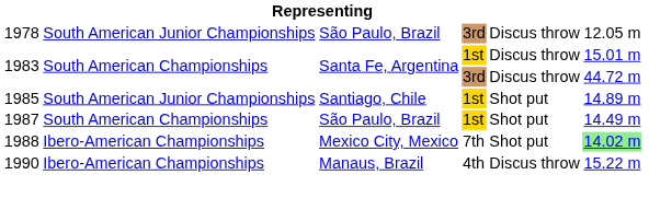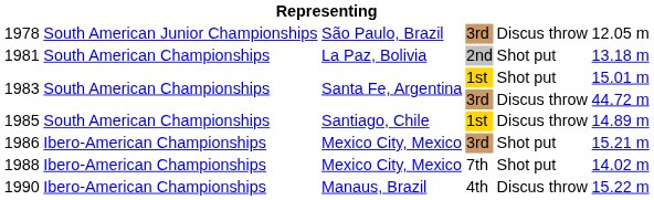 <table>
 <tr>
 <th colspan=6>Representing </th>
 </tr>
 <tr>
 <td>1978</td>
 <td><a href='#'>South American Junior Championships</a></td>
 <td><a href='#'>São Paulo, Brazil</a></td>
 <td bgcolor=cc9966>3rd</td>
 <td>Discus throw</td>
 <td>12.05 m</td>
 </tr>
 <tr>
+<td>1981</td>
+<td><a href='#'>South American Championships</a></td>
+<td><a href='#'>La Paz, Bolivia</a></td>
+<td bgcolor=silver>2nd</td>
+<td>Shot put</td>
+<td><a href='#'>13.18 m</a></td>
+</tr>
+<tr>
 <td rowspan=2>1983</td>
 <td rowspan=2><a href='#'>South American Championships</a></td>
 <td rowspan=2><a href='#'>Santa Fe, Argentina</a></td>
 <td bgcolor=gold>1st</td>
-<td>Discus throw</td>
+<td>Shot put</td>
 <td><a href='#'>15.01 m</a></td>
 </tr>
 <tr>
 <td bgcolor=cc9966>3rd</td>
 <td>Discus throw</td>
 <td><a href='#'>44.72 m</a></td>
 </tr>
 <tr>
 <td>1985</td>
-<td><a href='#'>South American Junior Championships</a></td>
+<td><a href='#'>South American Championships</a></td>
 <td><a href='#'>Santiago, Chile</a></td>
 <td bgcolor=gold>1st</td>
-<td>Shot put</td>
+<td>Discus throw</td>
 <td><a href='#'>14.89 m</a></td>
 </tr>
 <tr>
-<td>1987</td>
-<td><a href='#'>South American Championships</a></td>
-<td><a href='#'>São Paulo, Brazil</a></td>
-<td bgcolor=gold>1st</td>
+<td>1986</td>
+<td><a href='#'>Ibero-American Championships</a></td>
+<td><a href='#'>Mexico City, Mexico</a></td>
+<td bgcolor=cc9966>3rd</td>
 <td>Shot put</td>
-<td><a href='#'>14.49 m</a></td>
+<td><a href='#'>15.21 m</a></td>
 </tr>
 <tr>
 <td>1988</td>
 <td><a href='#'>Ibero-American Championships</a></td>
 <td><a href='#'>Mexico City, Mexico</a></td>
 <td>7th</td>
 <td>Shot put</td>
-<td style="background: lightgreen;"><a href='#'>14.02 m</a></td>
+<td><a href='#'>14.02 m</a></td>
 </tr>
 <tr>
 <td>1990</td>
 <td><a href='#'>Ibero-American Championships</a></td>
 <td><a href='#'>Manaus, Brazil</a></td>
 <td>4th</td>
 <td>Discus throw</td>
 <td><a href='#'>15.22 m</a></td>
 </tr>
 </table>
